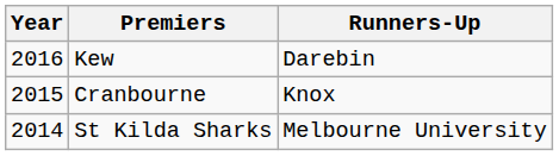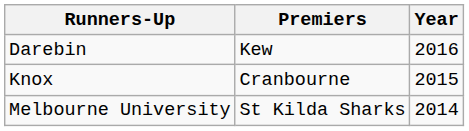 <table class="wikitable">
 <tr>
+<th>Runners-Up</th>
+<th>Premiers</th>
 <th>Year</th>
-<th>Premiers</th>
-<th>Runners-Up</th>
 </tr>
 <tr>
+<td>Darebin</td>
+<td>Kew</td>
 <td>2016</td>
-<td>Kew</td>
-<td>Darebin</td>
 </tr>
 <tr>
+<td>Knox</td>
+<td>Cranbourne</td>
 <td>2015</td>
-<td>Cranbourne</td>
-<td>Knox</td>
 </tr>
 <tr>
+<td>Melbourne University</td>
+<td>St Kilda Sharks</td>
 <td>2014</td>
-<td>St Kilda Sharks</td>
-<td>Melbourne University</td>
 </tr>
 </table>
